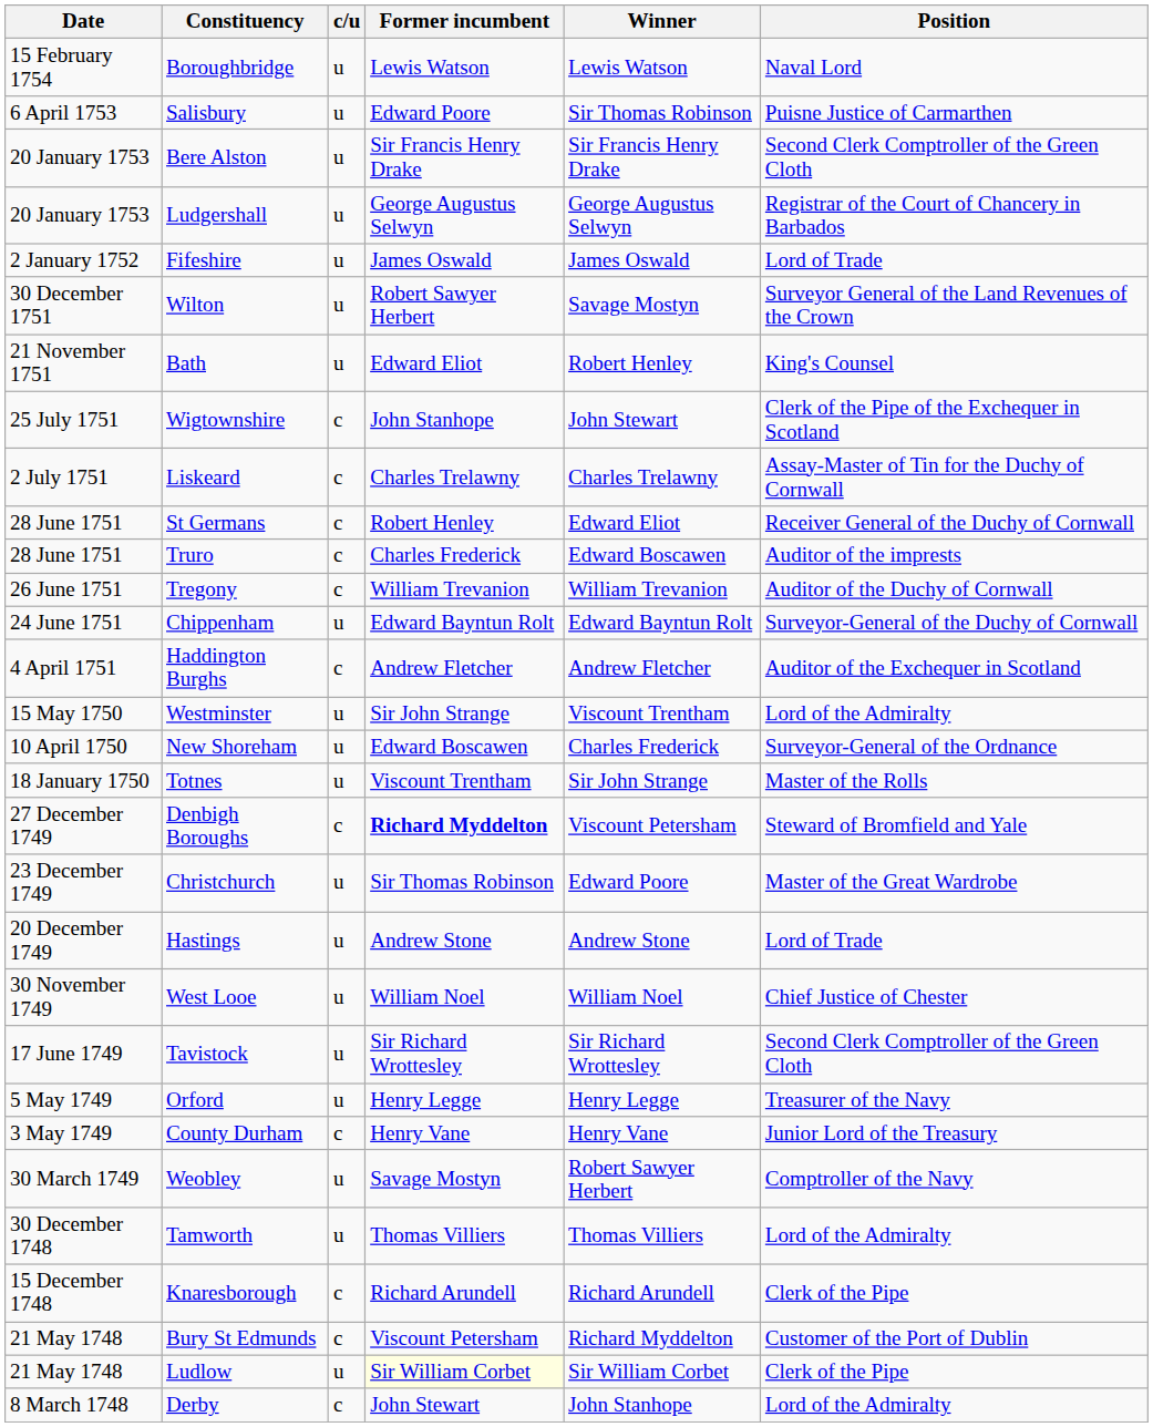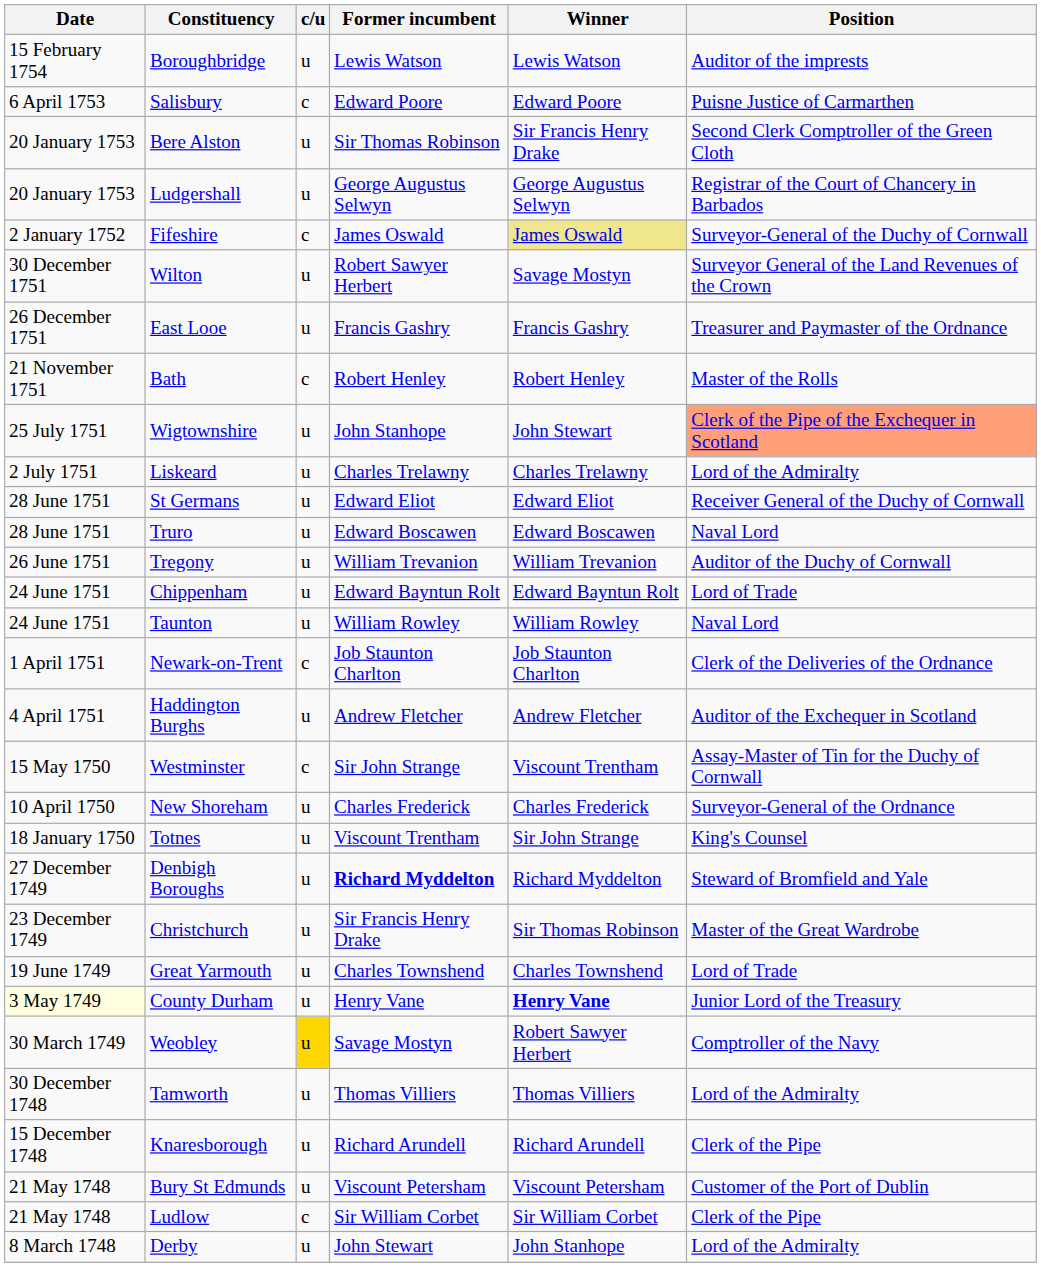 <table class="wikitable">
 <tr>
 <th>Date</th>
 <th>Constituency</th>
 <th>c/u</th>
 <th>Former incumbent</th>
 <th>Winner</th>
 <th>Position</th>
 </tr>
 <tr>
 <td>15 February 1754</td>
 <td><a href='#'>Boroughbridge</a></td>
 <td>u</td>
 <td><a href='#'>Lewis Watson</a></td>
 <td><a href='#'>Lewis Watson</a></td>
-<td><a href='#'>Naval Lord</a></td>
+<td><a href='#'>Auditor of the imprests</a></td>
 </tr>
 <tr>
 <td>6 April 1753</td>
 <td><a href='#'>Salisbury</a></td>
-<td>u</td>
+<td>c</td>
 <td><a href='#'>Edward Poore</a></td>
-<td><a href='#'>Sir Thomas Robinson</a></td>
+<td><a href='#'>Edward Poore</a></td>
 <td><a href='#'>Puisne Justice of Carmarthen</a></td>
 </tr>
 <tr>
 <td>20 January 1753</td>
 <td><a href='#'>Bere Alston</a></td>
 <td>u</td>
-<td><a href='#'>Sir Francis Henry Drake</a></td>
+<td><a href='#'>Sir Thomas Robinson</a></td>
 <td><a href='#'>Sir Francis Henry Drake</a></td>
 <td><a href='#'>Second Clerk Comptroller of the Green Cloth</a></td>
 </tr>
 <tr>
 <td>20 January 1753</td>
 <td><a href='#'>Ludgershall</a></td>
 <td>u</td>
 <td><a href='#'>George Augustus Selwyn</a></td>
 <td><a href='#'>George Augustus Selwyn</a></td>
 <td><a href='#'>Registrar of the Court of Chancery in Barbados</a></td>
 </tr>
 <tr>
 <td>2 January 1752</td>
 <td><a href='#'>Fifeshire</a></td>
-<td>u</td>
+<td>c</td>
 <td><a href='#'>James Oswald</a></td>
-<td><a href='#'>James Oswald</a></td>
-<td><a href='#'>Lord of Trade</a></td>
+<td style="background: khaki;"><a href='#'>James Oswald</a></td>
+<td><a href='#'>Surveyor-General of the Duchy of Cornwall</a></td>
 </tr>
 <tr>
 <td>30 December 1751</td>
 <td><a href='#'>Wilton</a></td>
 <td>u</td>
 <td><a href='#'>Robert Sawyer Herbert</a></td>
 <td><a href='#'>Savage Mostyn</a></td>
 <td><a href='#'>Surveyor General of the Land Revenues of the Crown</a></td>
 </tr>
 <tr>
+<td>26 December 1751</td>
+<td><a href='#'>East Looe</a></td>
+<td>u</td>
+<td><a href='#'>Francis Gashry</a></td>
+<td><a href='#'>Francis Gashry</a></td>
+<td><a href='#'>Treasurer and Paymaster of the Ordnance</a></td>
+</tr>
+<tr>
 <td>21 November 1751</td>
 <td><a href='#'>Bath</a></td>
-<td>u</td>
-<td><a href='#'>Edward Eliot</a></td>
+<td>c</td>
 <td><a href='#'>Robert Henley</a></td>
-<td><a href='#'>King's Counsel</a></td>
+<td><a href='#'>Robert Henley</a></td>
+<td><a href='#'>Master of the Rolls</a></td>
 </tr>
 <tr>
 <td>25 July 1751</td>
 <td><a href='#'>Wigtownshire</a></td>
-<td>c</td>
+<td>u</td>
 <td><a href='#'>John Stanhope</a></td>
 <td><a href='#'>John Stewart</a></td>
-<td><a href='#'>Clerk of the Pipe of the Exchequer in Scotland</a></td>
+<td style="background: lightsalmon;"><a href='#'>Clerk of the Pipe of the Exchequer in Scotland</a></td>
 </tr>
 <tr>
 <td>2 July 1751</td>
 <td><a href='#'>Liskeard</a></td>
-<td>c</td>
+<td>u</td>
 <td><a href='#'>Charles Trelawny</a></td>
 <td><a href='#'>Charles Trelawny</a></td>
-<td><a href='#'>Assay-Master of Tin for the Duchy of Cornwall</a></td>
+<td><a href='#'>Lord of the Admiralty</a></td>
 </tr>
 <tr>
 <td>28 June 1751</td>
 <td><a href='#'>St Germans</a></td>
-<td>c</td>
-<td><a href='#'>Robert Henley</a></td>
+<td>u</td>
+<td><a href='#'>Edward Eliot</a></td>
 <td><a href='#'>Edward Eliot</a></td>
 <td><a href='#'>Receiver General of the Duchy of Cornwall</a></td>
 </tr>
 <tr>
 <td>28 June 1751</td>
 <td><a href='#'>Truro</a></td>
-<td>c</td>
-<td><a href='#'>Charles Frederick</a></td>
+<td>u</td>
 <td><a href='#'>Edward Boscawen</a></td>
-<td><a href='#'>Auditor of the imprests</a></td>
+<td><a href='#'>Edward Boscawen</a></td>
+<td><a href='#'>Naval Lord</a></td>
 </tr>
 <tr>
 <td>26 June 1751</td>
 <td><a href='#'>Tregony</a></td>
-<td>c</td>
+<td>u</td>
 <td><a href='#'>William Trevanion</a></td>
 <td><a href='#'>William Trevanion</a></td>
 <td><a href='#'>Auditor of the Duchy of Cornwall</a></td>
 </tr>
 <tr>
 <td>24 June 1751</td>
 <td><a href='#'>Chippenham</a></td>
 <td>u</td>
 <td><a href='#'>Edward Bayntun Rolt</a></td>
 <td><a href='#'>Edward Bayntun Rolt</a></td>
-<td><a href='#'>Surveyor-General of the Duchy of Cornwall</a></td>
+<td><a href='#'>Lord of Trade</a></td>
+</tr>
+<tr>
+<td>24 June 1751</td>
+<td><a href='#'>Taunton</a></td>
+<td>u</td>
+<td><a href='#'>William Rowley</a></td>
+<td><a href='#'>William Rowley</a></td>
+<td><a href='#'>Naval Lord</a></td>
+</tr>
+<tr>
+<td>1 April 1751</td>
+<td><a href='#'>Newark-on-Trent</a></td>
+<td>c</td>
+<td><a href='#'>Job Staunton Charlton</a></td>
+<td><a href='#'>Job Staunton Charlton</a></td>
+<td><a href='#'>Clerk of the Deliveries of the Ordnance</a></td>
 </tr>
 <tr>
 <td>4 April 1751</td>
 <td><a href='#'>Haddington Burghs</a></td>
-<td>c</td>
+<td>u</td>
 <td><a href='#'>Andrew Fletcher</a></td>
 <td><a href='#'>Andrew Fletcher</a></td>
 <td><a href='#'>Auditor of the Exchequer in Scotland</a></td>
 </tr>
 <tr>
 <td>15 May 1750</td>
 <td><a href='#'>Westminster</a></td>
-<td>u</td>
+<td>c</td>
 <td><a href='#'>Sir John Strange</a></td>
 <td><a href='#'>Viscount Trentham</a></td>
-<td><a href='#'>Lord of the Admiralty</a></td>
+<td><a href='#'>Assay-Master of Tin for the Duchy of Cornwall</a></td>
 </tr>
 <tr>
 <td>10 April 1750</td>
 <td><a href='#'>New Shoreham</a></td>
 <td>u</td>
-<td><a href='#'>Edward Boscawen</a></td>
+<td><a href='#'>Charles Frederick</a></td>
 <td><a href='#'>Charles Frederick</a></td>
 <td><a href='#'>Surveyor-General of the Ordnance</a></td>
 </tr>
 <tr>
 <td>18 January 1750</td>
 <td><a href='#'>Totnes</a></td>
 <td>u</td>
 <td><a href='#'>Viscount Trentham</a></td>
 <td><a href='#'>Sir John Strange</a></td>
-<td><a href='#'>Master of the Rolls</a></td>
+<td><a href='#'>King's Counsel</a></td>
 </tr>
 <tr>
 <td>27 December 1749</td>
 <td><a href='#'>Denbigh Boroughs</a></td>
-<td>c</td>
+<td>u</td>
 <td><strong><a href='#'>Richard Myddelton</a></strong></td>
-<td><a href='#'>Viscount Petersham</a></td>
+<td><a href='#'>Richard Myddelton</a></td>
 <td><a href='#'>Steward of Bromfield and Yale</a></td>
 </tr>
 <tr>
 <td>23 December 1749</td>
 <td><a href='#'>Christchurch</a></td>
 <td>u</td>
+<td><a href='#'>Sir Francis Henry Drake</a></td>
 <td><a href='#'>Sir Thomas Robinson</a></td>
-<td><a href='#'>Edward Poore</a></td>
 <td><a href='#'>Master of the Great Wardrobe</a></td>
 </tr>
 <tr>
-<td>20 December 1749</td>
-<td><a href='#'>Hastings</a></td>
+<td>19 June 1749</td>
+<td><a href='#'>Great Yarmouth</a></td>
 <td>u</td>
-<td><a href='#'>Andrew Stone</a></td>
-<td><a href='#'>Andrew Stone</a></td>
+<td><a href='#'>Charles Townshend</a></td>
+<td><a href='#'>Charles Townshend</a></td>
 <td><a href='#'>Lord of Trade</a></td>
 </tr>
 <tr>
-<td>30 November 1749</td>
-<td><a href='#'>West Looe</a></td>
+<td style="background: lightyellow;">3 May 1749</td>
+<td><a href='#'>County Durham</a></td>
 <td>u</td>
-<td><a href='#'>William Noel</a></td>
-<td><a href='#'>William Noel</a></td>
-<td><a href='#'>Chief Justice of Chester</a></td>
-</tr>
-<tr>
-<td>17 June 1749</td>
-<td><a href='#'>Tavistock</a></td>
-<td>u</td>
-<td><a href='#'>Sir Richard Wrottesley</a></td>
-<td><a href='#'>Sir Richard Wrottesley</a></td>
-<td><a href='#'>Second Clerk Comptroller of the Green Cloth</a></td>
-</tr>
-<tr>
-<td>5 May 1749</td>
-<td><a href='#'>Orford</a></td>
-<td>u</td>
-<td><a href='#'>Henry Legge</a></td>
-<td><a href='#'>Henry Legge</a></td>
-<td><a href='#'>Treasurer of the Navy</a></td>
-</tr>
-<tr>
-<td>3 May 1749</td>
-<td><a href='#'>County Durham</a></td>
-<td>c</td>
 <td><a href='#'>Henry Vane</a></td>
-<td><a href='#'>Henry Vane</a></td>
+<td><strong><a href='#'>Henry Vane</a></strong></td>
 <td><a href='#'>Junior Lord of the Treasury</a></td>
 </tr>
 <tr>
 <td>30 March 1749</td>
 <td><a href='#'>Weobley</a></td>
-<td>u</td>
+<td style="background: gold;">u</td>
 <td><a href='#'>Savage Mostyn</a></td>
 <td><a href='#'>Robert Sawyer Herbert</a></td>
 <td><a href='#'>Comptroller of the Navy</a></td>
 </tr>
 <tr>
 <td>30 December 1748</td>
 <td><a href='#'>Tamworth</a></td>
 <td>u</td>
 <td><a href='#'>Thomas Villiers</a></td>
 <td><a href='#'>Thomas Villiers</a></td>
 <td><a href='#'>Lord of the Admiralty</a></td>
 </tr>
 <tr>
 <td>15 December 1748</td>
 <td><a href='#'>Knaresborough</a></td>
-<td>c</td>
+<td>u</td>
 <td><a href='#'>Richard Arundell</a></td>
 <td><a href='#'>Richard Arundell</a></td>
 <td><a href='#'>Clerk of the Pipe</a></td>
 </tr>
 <tr>
 <td>21 May 1748</td>
 <td><a href='#'>Bury St Edmunds</a></td>
-<td>c</td>
+<td>u</td>
 <td><a href='#'>Viscount Petersham</a></td>
-<td><a href='#'>Richard Myddelton</a></td>
+<td><a href='#'>Viscount Petersham</a></td>
 <td><a href='#'>Customer of the Port of Dublin</a></td>
 </tr>
 <tr>
 <td>21 May 1748</td>
 <td><a href='#'>Ludlow</a></td>
-<td>u</td>
-<td style="background: lightyellow;"><a href='#'>Sir William Corbet</a></td>
+<td>c</td>
+<td><a href='#'>Sir William Corbet</a></td>
 <td><a href='#'>Sir William Corbet</a></td>
 <td><a href='#'>Clerk of the Pipe</a></td>
 </tr>
 <tr>
 <td>8 March 1748</td>
 <td><a href='#'>Derby</a></td>
-<td>c</td>
+<td>u</td>
 <td><a href='#'>John Stewart</a></td>
 <td><a href='#'>John Stanhope</a></td>
 <td><a href='#'>Lord of the Admiralty</a></td>
 </tr>
 <tr>
 </tr>
 </table>
